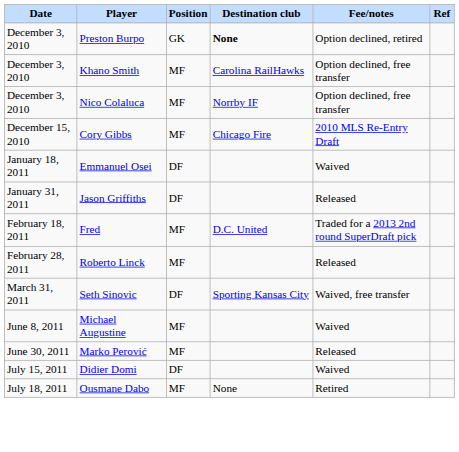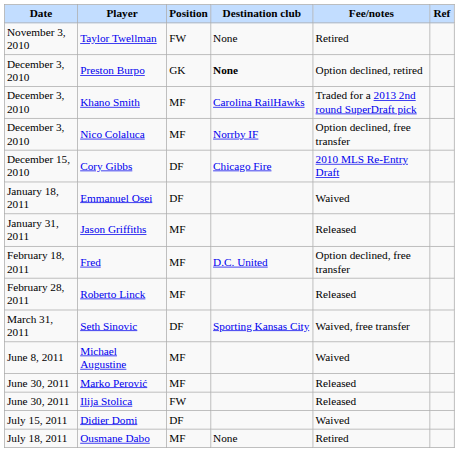 <table class="wikitable" style="text-align:left; font-size:95%;">
 <tr>
 <th style="background:#c2ddff; width:125px;">Date</th>
 <th style="background:#c2ddff; width:170px;">Player</th>
 <th style="background:#c2ddff; width:50px;">Position</th>
 <th style="background:#c2ddff; width:200px;">Destination club</th>
 <th style="background:#c2ddff; width:250px;">Fee/notes</th>
 <th style="background:#c2ddff; width:30px;">Ref</th>
+</tr>
+<tr>
+<td>November 3, 2010</td>
+<td> <a href='#'>Taylor Twellman</a></td>
+<td>FW</td>
+<td>None</td>
+<td>Retired</td>
+<td></td>
 </tr>
 <tr>
 <td>December 3, 2010</td>
 <td> <a href='#'>Preston Burpo</a></td>
 <td>GK</td>
 <td><strong>None</strong></td>
 <td>Option declined, retired</td>
 <td></td>
 </tr>
 <tr>
 <td>December 3, 2010</td>
 <td> <a href='#'>Khano Smith</a></td>
 <td>MF</td>
 <td> <a href='#'>Carolina RailHawks</a></td>
-<td>Option declined, free transfer</td>
+<td>Traded for a <a href='#'>2013 2nd round SuperDraft pick</a></td>
 <td></td>
 </tr>
 <tr>
 <td>December 3, 2010</td>
 <td> <a href='#'>Nico Colaluca</a></td>
 <td>MF</td>
 <td> <a href='#'>Norrby IF</a></td>
 <td>Option declined, free transfer</td>
 <td></td>
 </tr>
 <tr>
 <td>December 15, 2010</td>
 <td> <a href='#'>Cory Gibbs</a></td>
-<td>MF</td>
+<td>DF</td>
 <td> <a href='#'>Chicago Fire</a></td>
 <td><a href='#'>2010 MLS Re-Entry Draft</a></td>
 <td></td>
 </tr>
 <tr>
 <td>January 18, 2011</td>
 <td> <a href='#'>Emmanuel Osei</a></td>
 <td>DF</td>
 <td></td>
 <td>Waived</td>
 <td></td>
 </tr>
 <tr>
 <td>January 31, 2011</td>
 <td> <a href='#'>Jason Griffiths</a></td>
-<td>DF</td>
+<td>MF</td>
 <td></td>
 <td>Released</td>
 <td></td>
 </tr>
 <tr>
 <td>February 18, 2011</td>
 <td> <a href='#'>Fred</a></td>
 <td>MF</td>
 <td> <a href='#'>D.C. United</a></td>
-<td>Traded for a <a href='#'>2013 2nd round SuperDraft pick</a></td>
+<td>Option declined, free transfer</td>
 <td></td>
 </tr>
 <tr>
 <td>February 28, 2011</td>
 <td> <a href='#'>Roberto Linck</a></td>
 <td>MF</td>
 <td></td>
 <td>Released</td>
 <td></td>
 </tr>
 <tr>
 <td>March 31, 2011</td>
 <td> <a href='#'>Seth Sinovic</a></td>
 <td>DF</td>
 <td> <a href='#'>Sporting Kansas City</a></td>
 <td>Waived, free transfer</td>
 <td></td>
 </tr>
 <tr>
 <td>June 8, 2011</td>
 <td> <a href='#'>Michael Augustine</a></td>
 <td>MF</td>
 <td></td>
 <td>Waived</td>
 <td></td>
 </tr>
 <tr>
 <td>June 30, 2011</td>
 <td> <a href='#'>Marko Perović</a></td>
 <td>MF</td>
 <td></td>
 <td>Released</td>
 <td></td>
 </tr>
 <tr>
+<td>June 30, 2011</td>
+<td> <a href='#'>Ilija Stolica</a></td>
+<td>FW</td>
+<td></td>
+<td>Released</td>
+<td></td>
+</tr>
+<tr>
 <td>July 15, 2011</td>
 <td> <a href='#'>Didier Domi</a></td>
 <td>DF</td>
 <td></td>
 <td>Waived</td>
 <td></td>
 </tr>
 <tr>
 <td>July 18, 2011</td>
 <td> <a href='#'>Ousmane Dabo</a></td>
 <td>MF</td>
 <td>None</td>
 <td>Retired</td>
 <td></td>
 </tr>
 </table>
